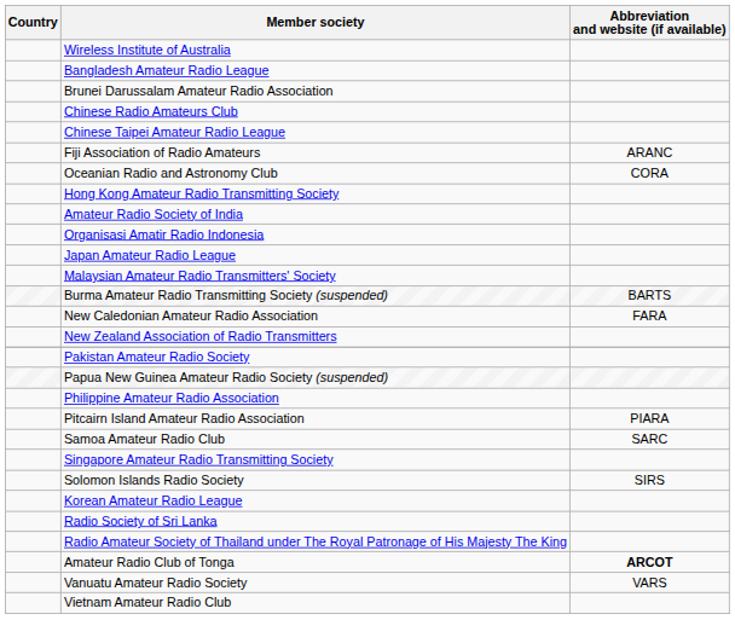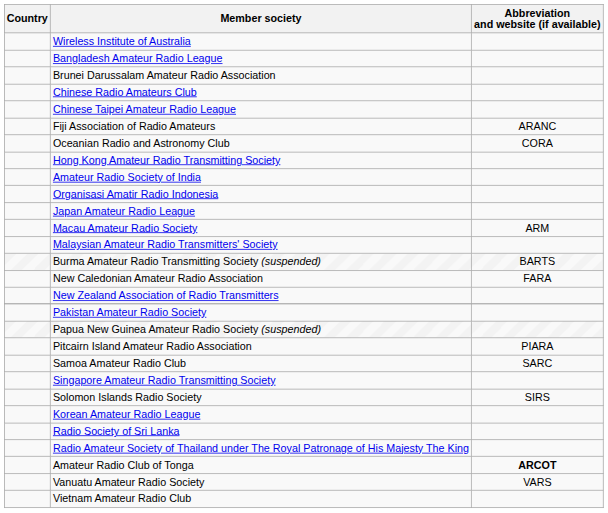 <table class="sortable wikitable" style="border:1px grey; font-size:85%; margin-left:1em;">
 <tr>
 <th>Country</th>
 <th>Member society</th>
 <th>Abbreviation<br>and website (if available)</th>
 </tr>
 <tr>
 <td></td>
 <td><a href='#'>Wireless Institute of Australia</a></td>
 <td align = "center"></td>
 </tr>
 <tr>
 <td></td>
 <td><a href='#'>Bangladesh Amateur Radio League</a></td>
 <td align = "center"></td>
 </tr>
 <tr>
 <td></td>
 <td>Brunei Darussalam Amateur Radio Association</td>
 <td align = "center"> </td>
 </tr>
 <tr>
 <td></td>
 <td><a href='#'>Chinese Radio Amateurs Club</a></td>
 <td align = "center"></td>
 </tr>
 <tr>
 <td></td>
 <td><a href='#'>Chinese Taipei Amateur Radio League</a></td>
 <td align = "center"></td>
 </tr>
 <tr>
 <td></td>
 <td>Fiji Association of Radio Amateurs</td>
 <td align = "center">ARANC</td>
 </tr>
 <tr>
 <td></td>
 <td>Oceanian Radio and Astronomy Club</td>
 <td align = "center">CORA</td>
 </tr>
 <tr>
 <td></td>
 <td><a href='#'>Hong Kong Amateur Radio Transmitting Society</a></td>
 <td align = "center"></td>
 </tr>
 <tr>
 <td></td>
 <td><a href='#'>Amateur Radio Society of India</a></td>
 <td align = "center"></td>
 </tr>
 <tr>
 <td></td>
 <td><a href='#'>Organisasi Amatir Radio Indonesia</a></td>
 <td align = "center"></td>
 </tr>
 <tr>
 <td></td>
 <td><a href='#'>Japan Amateur Radio League</a></td>
 <td align = "center"></td>
 </tr>
 <tr>
 <td></td>
+<td><a href='#'>Macau Amateur Radio Society</a></td>
+<td align = "center">ARM</td>
+</tr>
+<tr>
+<td></td>
 <td><a href='#'>Malaysian Amateur Radio Transmitters' Society</a></td>
 <td align = "center"> </td>
 </tr>
 <tr style="background: repeating-linear-gradient(-45deg, rgba(0,0,0,0.025) 0px, rgba(0,0,0,0.025) 10px, transparent 10px, transparent 20px)">
 <td></td>
 <td>Burma Amateur Radio Transmitting Society <em>(suspended)</em></td>
 <td align = "center">BARTS</td>
 </tr>
 <tr>
 <td></td>
 <td>New Caledonian Amateur Radio Association</td>
 <td align = "center">FARA</td>
 </tr>
 <tr>
 <td></td>
 <td><a href='#'>New Zealand Association of Radio Transmitters</a></td>
 <td align = "center"></td>
 </tr>
 <tr style="background: repeating-linear-gradient(-45deg, rgba(0,0,0,0.025) 0px, rgba(0,0,0,0.025) 10px, transparent 10px, transparent 20px)">
 </tr>
 <tr>
 <td></td>
 <td><a href='#'>Pakistan Amateur Radio Society</a></td>
 <td align = "center"></td>
 </tr>
 <tr style="background: repeating-linear-gradient(-45deg, rgba(0,0,0,0.025) 0px, rgba(0,0,0,0.025) 10px, transparent 10px, transparent 20px)">
 <td></td>
 <td>Papua New Guinea Amateur Radio Society <em>(suspended)</em></td>
-<td align = "center"></td>
-</tr>
-<tr>
-<td></td>
-<td><a href='#'>Philippine Amateur Radio Association</a></td>
 <td align = "center"></td>
 </tr>
 <tr>
 <td></td>
 <td>Pitcairn Island Amateur Radio Association</td>
 <td align = "center">PIARA</td>
 </tr>
 <tr>
 <td></td>
 <td>Samoa Amateur Radio Club</td>
 <td align = "center">SARC</td>
 </tr>
 <tr>
 <td></td>
 <td><a href='#'>Singapore Amateur Radio Transmitting Society</a></td>
 <td align = "center"></td>
 </tr>
 <tr>
 <td></td>
 <td>Solomon Islands Radio Society</td>
 <td align = "center">SIRS</td>
 </tr>
 <tr>
 <td></td>
 <td><a href='#'>Korean Amateur Radio League</a></td>
 <td align = "center"></td>
 </tr>
 <tr>
 <td></td>
 <td><a href='#'>Radio Society of Sri Lanka</a></td>
 <td align = "center"></td>
 </tr>
 <tr>
 <td></td>
 <td><a href='#'>Radio Amateur Society of Thailand under The Royal Patronage of His Majesty The King</a></td>
 <td align = "center"></td>
 </tr>
 <tr>
 <td></td>
 <td>Amateur Radio Club of Tonga</td>
 <td align = "center"><strong>ARCOT</strong></td>
 </tr>
 <tr>
 <td></td>
 <td>Vanuatu Amateur Radio Society</td>
 <td align = "center">VARS</td>
 </tr>
 <tr>
 <td></td>
 <td>Vietnam Amateur Radio Club</td>
 <td align = "center"></td>
 </tr>
 </table>
